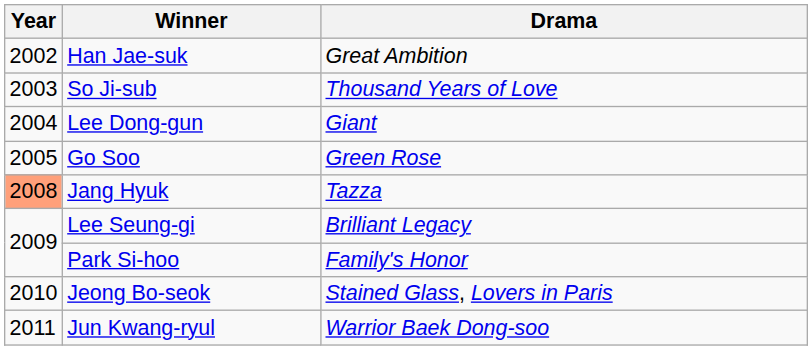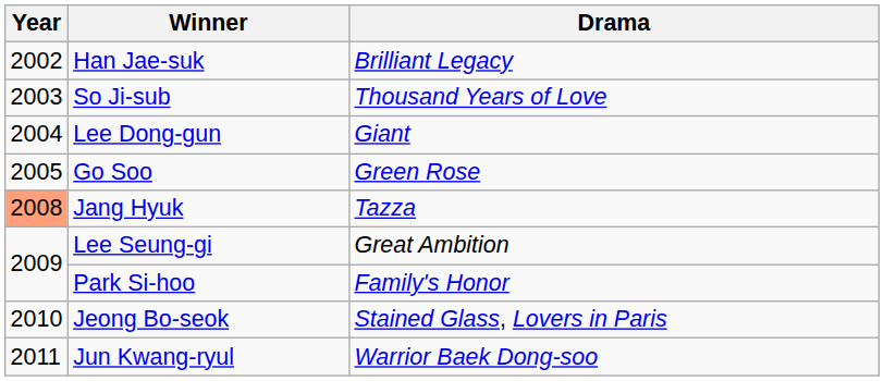 <table class="wikitable" style="width:600px">
 <tr>
 <th width=10>Year</th>
 <th>Winner</th>
 <th>Drama</th>
 </tr>
 <tr>
 <td>2002</td>
 <td><a href='#'>Han Jae-suk</a></td>
-<td><em>Great Ambition</em></td>
+<td><em><a href='#'>Brilliant Legacy</a></em></td>
 </tr>
 <tr>
 <td>2003</td>
 <td><a href='#'>So Ji-sub</a></td>
 <td><em><a href='#'>Thousand Years of Love</a></em></td>
 </tr>
 <tr>
 <td>2004</td>
 <td><a href='#'>Lee Dong-gun</a></td>
 <td><em><a href='#'>Giant</a></em></td>
 </tr>
 <tr>
 <td>2005</td>
 <td><a href='#'>Go Soo</a></td>
 <td><em><a href='#'>Green Rose</a></em></td>
 </tr>
 <tr>
 <td style="background: lightsalmon;">2008</td>
 <td><a href='#'>Jang Hyuk</a></td>
 <td><em><a href='#'>Tazza</a></em></td>
 </tr>
 <tr>
 <td rowspan=2>2009</td>
 <td><a href='#'>Lee Seung-gi</a></td>
-<td><em><a href='#'>Brilliant Legacy</a></em></td>
+<td><em>Great Ambition</em></td>
 </tr>
 <tr>
 <td><a href='#'>Park Si-hoo</a></td>
 <td><em><a href='#'>Family's Honor</a></em></td>
 </tr>
 <tr>
 <td>2010</td>
 <td><a href='#'>Jeong Bo-seok</a></td>
 <td><em><a href='#'>Stained Glass</a></em>, <em><a href='#'>Lovers in Paris</a></em></td>
 </tr>
 <tr>
 <td>2011</td>
 <td><a href='#'>Jun Kwang-ryul</a></td>
 <td><em><a href='#'>Warrior Baek Dong-soo</a></em></td>
 </tr>
 </table>
